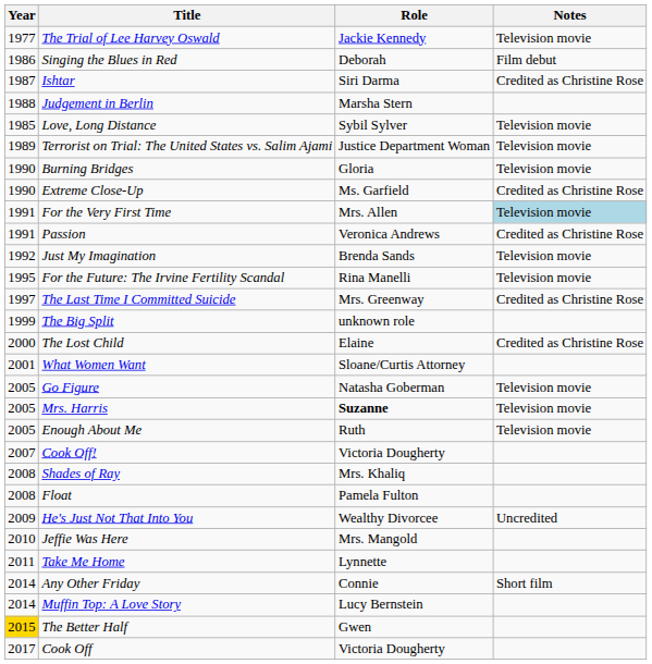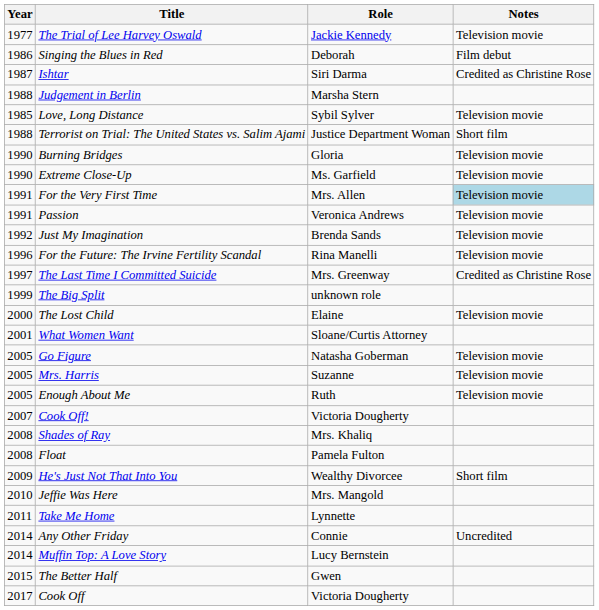 <table class="wikitable sortable">
 <tr>
 <th>Year</th>
 <th>Title</th>
 <th>Role</th>
 <th>Notes</th>
 </tr>
 <tr>
 <td>1977</td>
 <td><em><a href='#'>The Trial of Lee Harvey Oswald</a></em></td>
 <td><a href='#'>Jackie Kennedy</a></td>
 <td>Television movie</td>
 </tr>
 <tr>
 <td>1986</td>
 <td><em>Singing the Blues in Red</em></td>
 <td>Deborah</td>
 <td>Film debut</td>
 </tr>
 <tr>
 <td>1987</td>
 <td><em><a href='#'>Ishtar</a></em></td>
 <td>Siri Darma</td>
 <td>Credited as Christine Rose</td>
 </tr>
 <tr>
 <td>1988</td>
 <td><em><a href='#'>Judgement in Berlin</a></em></td>
 <td>Marsha Stern</td>
 <td></td>
 </tr>
 <tr>
 <td>1985</td>
 <td><em>Love, Long Distance</em></td>
 <td>Sybil Sylver</td>
 <td>Television movie</td>
 </tr>
 <tr>
-<td>1989</td>
+<td>1988</td>
 <td><em>Terrorist on Trial: The United States vs. Salim Ajami</em></td>
 <td>Justice Department Woman</td>
-<td>Television movie</td>
+<td>Short film</td>
 </tr>
 <tr>
 <td>1990</td>
 <td><em>Burning Bridges</em></td>
 <td>Gloria</td>
 <td>Television movie</td>
 </tr>
 <tr>
 <td>1990</td>
 <td><em>Extreme Close-Up</em></td>
 <td>Ms. Garfield</td>
-<td>Credited as Christine Rose</td>
+<td>Television movie</td>
 </tr>
 <tr>
 <td>1991</td>
 <td><em>For the Very First Time</em></td>
 <td>Mrs. Allen</td>
 <td style="background: lightblue;">Television movie</td>
 </tr>
 <tr>
 <td>1991</td>
 <td><em>Passion</em></td>
 <td>Veronica Andrews</td>
-<td>Credited as Christine Rose</td>
+<td>Television movie</td>
 </tr>
 <tr>
 <td>1992</td>
 <td><em>Just My Imagination</em></td>
 <td>Brenda Sands</td>
 <td>Television movie</td>
 </tr>
 <tr>
-<td>1995</td>
+<td>1996</td>
 <td><em>For the Future: The Irvine Fertility Scandal</em></td>
 <td>Rina Manelli</td>
 <td>Television movie</td>
 </tr>
 <tr>
 <td>1997</td>
 <td><em><a href='#'>The Last Time I Committed Suicide</a></em></td>
 <td>Mrs. Greenway</td>
 <td>Credited as Christine Rose</td>
 </tr>
 <tr>
 <td>1999</td>
 <td><em><a href='#'>The Big Split</a></em></td>
 <td>unknown role</td>
 <td></td>
 </tr>
 <tr>
 <td>2000</td>
 <td><em>The Lost Child</em></td>
 <td>Elaine</td>
-<td>Credited as Christine Rose</td>
+<td>Television movie</td>
 </tr>
 <tr>
 <td>2001</td>
 <td><em><a href='#'>What Women Want</a></em></td>
 <td>Sloane/Curtis Attorney</td>
 <td></td>
 </tr>
 <tr>
 <td>2005</td>
 <td><em><a href='#'>Go Figure</a></em></td>
 <td>Natasha Goberman</td>
 <td>Television movie</td>
 </tr>
 <tr>
 <td>2005</td>
 <td><em><a href='#'>Mrs. Harris</a></em></td>
-<td><strong>Suzanne</strong></td>
+<td>Suzanne</td>
 <td>Television movie</td>
 </tr>
 <tr>
 <td>2005</td>
 <td><em>Enough About Me</em></td>
 <td>Ruth</td>
 <td>Television movie</td>
 </tr>
 <tr>
 <td>2007</td>
 <td><em><a href='#'>Cook Off!</a></em></td>
 <td>Victoria Dougherty</td>
 <td></td>
 </tr>
 <tr>
 <td>2008</td>
 <td><em><a href='#'>Shades of Ray</a></em></td>
 <td>Mrs. Khaliq</td>
 <td></td>
 </tr>
 <tr>
 <td>2008</td>
 <td><em>Float</em></td>
 <td>Pamela Fulton</td>
 <td></td>
 </tr>
 <tr>
 <td>2009</td>
 <td><em><a href='#'>He's Just Not That Into You</a></em></td>
 <td>Wealthy Divorcee</td>
-<td>Uncredited</td>
+<td>Short film</td>
 </tr>
 <tr>
 <td>2010</td>
 <td><em>Jeffie Was Here</em></td>
 <td>Mrs. Mangold</td>
 <td></td>
 </tr>
 <tr>
 <td>2011</td>
 <td><em><a href='#'>Take Me Home</a></em></td>
 <td>Lynnette</td>
 <td></td>
 </tr>
 <tr>
 <td>2014</td>
 <td><em>Any Other Friday</em></td>
 <td>Connie</td>
-<td>Short film</td>
+<td>Uncredited</td>
 </tr>
 <tr>
 <td>2014</td>
 <td><em><a href='#'>Muffin Top: A Love Story</a></em></td>
 <td>Lucy Bernstein</td>
 <td></td>
 </tr>
 <tr>
-<td style="background: gold;">2015</td>
+<td>2015</td>
 <td><em>The Better Half</em></td>
 <td>Gwen</td>
 <td></td>
 </tr>
 <tr>
 <td>2017</td>
 <td><em>Cook Off</em></td>
 <td>Victoria Dougherty</td>
 <td></td>
 </tr>
 </table>
